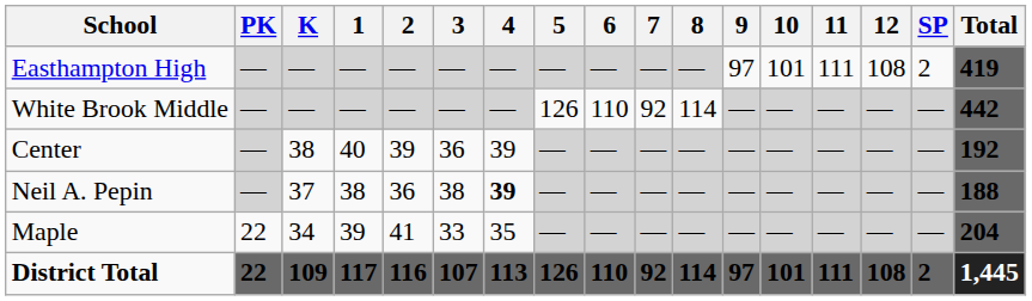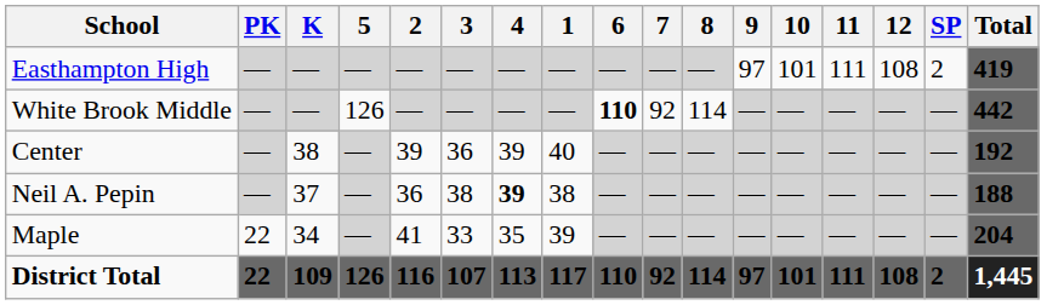 <table class="wikitable sortable mw-collapsible">
 <tr>
 <th>School</th>
 <th><a href='#'>PK</a></th>
 <th><a href='#'>K</a></th>
-<th>1</th>
+<th>5</th>
 <th>2</th>
 <th>3</th>
 <th>4</th>
-<th>5</th>
+<th>1</th>
 <th>6</th>
 <th>7</th>
 <th>8</th>
 <th>9</th>
 <th>10</th>
 <th>11</th>
 <th>12</th>
 <th><a href='#'>SP</a></th>
 <th>Total</th>
 </tr>
 <tr>
 <td><a href='#'>Easthampton High</a></td>
 <td style="background: lightgray;">—</td>
 <td style="background: lightgray;">—</td>
 <td style="background: lightgray;">—</td>
 <td style="background: lightgray;">—</td>
 <td style="background: lightgray;">—</td>
 <td style="background: lightgray;">—</td>
 <td style="background: lightgray;">—</td>
 <td style="background: lightgray;">—</td>
 <td style="background: lightgray;">—</td>
 <td style="background: lightgray;">—</td>
 <td>97</td>
 <td>101</td>
 <td>111</td>
 <td>108</td>
 <td>2</td>
 <td style="background: DimGray;"><strong>419</strong></td>
 </tr>
 <tr>
 <td>White Brook Middle</td>
 <td style="background: lightgray;">—</td>
 <td style="background: lightgray;">—</td>
+<td>126</td>
 <td style="background: lightgray;">—</td>
 <td style="background: lightgray;">—</td>
 <td style="background: lightgray;">—</td>
 <td style="background: lightgray;">—</td>
-<td>126</td>
-<td>110</td>
+<td><strong>110</strong></td>
 <td>92</td>
 <td>114</td>
 <td style="background: lightgray;">—</td>
 <td style="background: lightgray;">—</td>
 <td style="background: lightgray;">—</td>
 <td style="background: lightgray;">—</td>
 <td style="background: lightgray;">—</td>
 <td style="background: DimGray;"><strong>442</strong></td>
 </tr>
 <tr>
 <td>Center</td>
 <td style="background: lightgray;">—</td>
 <td>38</td>
-<td>40</td>
+<td style="background: lightgray;">—</td>
 <td>39</td>
 <td>36</td>
 <td>39</td>
-<td style="background: lightgray;">—</td>
+<td>40</td>
 <td style="background: lightgray;">—</td>
 <td style="background: lightgray;">—</td>
 <td style="background: lightgray;">—</td>
 <td style="background: lightgray;">—</td>
 <td style="background: lightgray;">—</td>
 <td style="background: lightgray;">—</td>
 <td style="background: lightgray;">—</td>
 <td style="background: lightgray;">—</td>
 <td style="background: DimGray;"><strong>192</strong></td>
 </tr>
 <tr>
 <td>Neil A. Pepin</td>
 <td style="background: lightgray;">—</td>
 <td>37</td>
-<td>38</td>
+<td style="background: lightgray;">—</td>
 <td>36</td>
 <td>38</td>
 <td><strong>39</strong></td>
-<td style="background: lightgray;">—</td>
+<td>38</td>
 <td style="background: lightgray;">—</td>
 <td style="background: lightgray;">—</td>
 <td style="background: lightgray;">—</td>
 <td style="background: lightgray;">—</td>
 <td style="background: lightgray;">—</td>
 <td style="background: lightgray;">—</td>
 <td style="background: lightgray;">—</td>
 <td style="background: lightgray;">—</td>
 <td style="background: DimGray;"><strong>188</strong></td>
 </tr>
 <tr>
 <td>Maple</td>
 <td>22</td>
 <td>34</td>
-<td>39</td>
+<td style="background: lightgray;">—</td>
 <td>41</td>
 <td>33</td>
 <td>35</td>
-<td style="background: lightgray;">—</td>
+<td>39</td>
 <td style="background: lightgray;">—</td>
 <td style="background: lightgray;">—</td>
 <td style="background: lightgray;">—</td>
 <td style="background: lightgray;">—</td>
 <td style="background: lightgray;">—</td>
 <td style="background: lightgray;">—</td>
 <td style="background: lightgray;">—</td>
 <td style="background: lightgray;">—</td>
 <td style="background: DimGray;"><strong>204</strong></td>
 </tr>
 <tr>
 <td><strong>District Total</strong></td>
 <td style="background: DimGray;"><strong>22</strong></td>
 <td style="background: DimGray;"><strong>109</strong></td>
-<td style="background: DimGray;"><strong>117</strong></td>
+<td style="background: DimGray;"><strong>126</strong></td>
 <td style="background: DimGray;"><strong>116</strong></td>
 <td style="background: DimGray;"><strong>107</strong></td>
 <td style="background: DimGray;"><strong>113</strong></td>
-<td style="background: DimGray;"><strong>126</strong></td>
+<td style="background: DimGray;"><strong>117</strong></td>
 <td style="background: DimGray;"><strong>110</strong></td>
 <td style="background: DimGray;"><strong>92</strong></td>
 <td style="background: DimGray;"><strong>114</strong></td>
 <td style="background: DimGray;"><strong>97</strong></td>
 <td style="background: DimGray;"><strong>101</strong></td>
 <td style="background: DimGray;"><strong>111</strong></td>
 <td style="background: DimGray;"><strong>108</strong></td>
 <td style="background: DimGray;"><strong>2</strong></td>
 <td style="color: white; background: #222"><strong>1,445</strong></td>
 </tr>
 </table>
